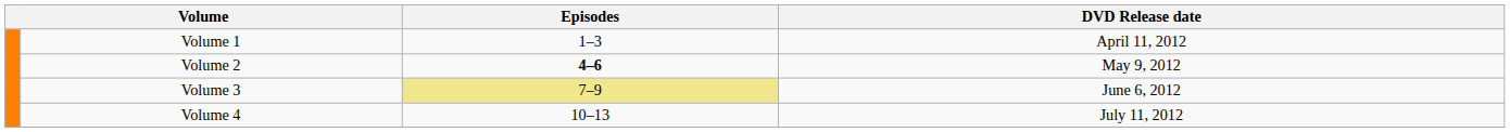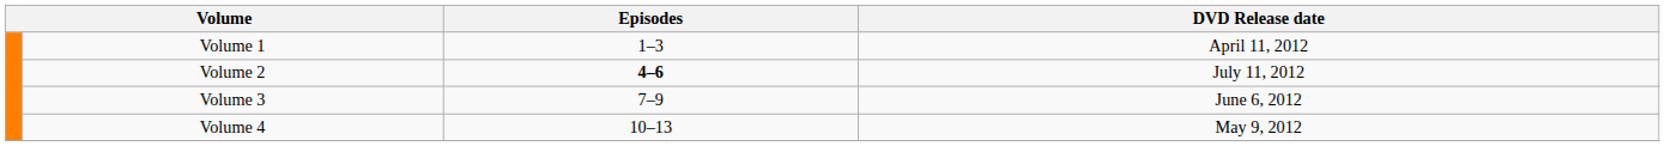 <table class="wikitable" style="text-align: center; width: 98%;">
 <tr>
 <th ! colspan="2">Volume</th>
 <th>Episodes</th>
 <th>DVD Release date</th>
 </tr>
 <tr>
 <td rowspan="4" width="1%" style="background: #FF8000;"></td>
 <td>Volume 1</td>
 <td>1–3</td>
 <td>April 11, 2012</td>
 </tr>
 <tr>
 <td>Volume 2</td>
 <td><strong>4–6</strong></td>
-<td>May 9, 2012</td>
+<td>July 11, 2012</td>
 </tr>
 <tr>
 <td>Volume 3</td>
-<td style="background: khaki;">7–9</td>
+<td>7–9</td>
 <td>June 6, 2012</td>
 </tr>
 <tr>
 <td>Volume 4</td>
 <td>10–13</td>
-<td>July 11, 2012</td>
+<td>May 9, 2012</td>
 </tr>
 <tr>
 </tr>
 </table>
